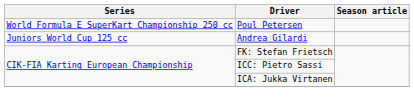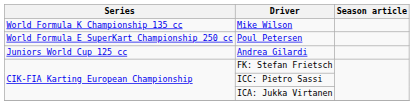 <table class="wikitable" style="font-size: 87%;">
 <tr>
 <th>Series</th>
 <th>Driver</th>
 <th>Season article</th>
+</tr>
+<tr>
+<td><a href='#'> World Formula K Championship 135 cc</a></td>
+<td> <a href='#'>Mike Wilson</a></td>
+<td></td>
 </tr>
 <tr>
 <td><a href='#'> World Formula E SuperKart Championship 250 cc</a></td>
 <td> <a href='#'>Poul Petersen</a></td>
 <td></td>
 </tr>
 <tr>
 <td><a href='#'> Juniors World Cup 125 cc</a></td>
 <td> <a href='#'>Andrea Gilardi</a></td>
 <td></td>
 </tr>
 <tr>
 <td rowspan=3><a href='#'>CIK-FIA Karting European Championship</a></td>
 <td>FK:  Stefan Frietsch</td>
 <td rowspan=3></td>
 </tr>
 <tr>
 <td>ICC:  Pietro Sassi</td>
 </tr>
 <tr>
 <td>ICA:  Jukka Virtanen</td>
 </tr>
 <tr>
 </tr>
 </table>
